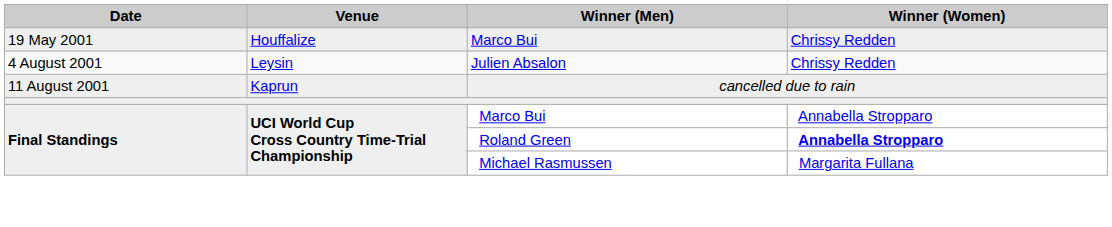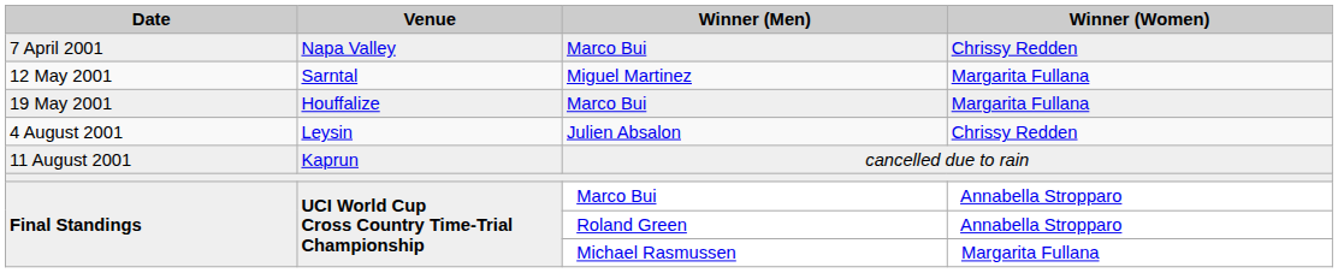 <table class="wikitable" width=90% bgcolor="#f7f8ff" cellpadding="3" cellspacing="0" border="1" style="font-size: 95%; border: gray solid 1px; border-collapse: collapse;">
 <tr bgcolor="#CCCCCC">
 <td align="center"><strong>Date</strong></td>
 <td width=20% align="center"><strong>Venue</strong></td>
 <td width=29% align="center"><strong>Winner (Men)</strong></td>
 <td width=29% align="center"><strong>Winner (Women)</strong></td>
 </tr>
 <tr bgcolor="#EFEFEF">
+<td>7 April 2001</td>
+<td> <a href='#'>Napa Valley</a></td>
+<td> <a href='#'>Marco Bui</a></td>
+<td> <a href='#'>Chrissy Redden</a></td>
+</tr>
+<tr>
+<td>12 May 2001</td>
+<td> <a href='#'>Sarntal</a></td>
+<td> <a href='#'>Miguel Martinez</a></td>
+<td> <a href='#'>Margarita Fullana</a></td>
+</tr>
+<tr bgcolor="#EFEFEF">
 <td>19 May 2001</td>
 <td> <a href='#'>Houffalize</a></td>
 <td> <a href='#'>Marco Bui</a></td>
-<td> <a href='#'>Chrissy Redden</a></td>
+<td> <a href='#'>Margarita Fullana</a></td>
 </tr>
 <tr>
 <td>4 August 2001</td>
 <td> <a href='#'>Leysin</a></td>
 <td> <a href='#'>Julien Absalon</a></td>
 <td> <a href='#'>Chrissy Redden</a></td>
 </tr>
 <tr bgcolor="#EFEFEF">
 <td>11 August 2001</td>
 <td> <a href='#'>Kaprun</a></td>
 <td colspan="2" align=center><em>cancelled due to rain</em></td>
 </tr>
 <tr bgcolor="#EFEFEF">
 <td colspan=4></td>
 </tr>
 <tr bgcolor="#EFEFEF">
 <td rowspan=3><strong>Final Standings</strong></td>
 <td rowspan=3><strong>UCI World Cup<br> Cross Country Time-Trial Championship</strong></td>
 <td bgcolor="#ffffff">    <a href='#'>Marco Bui</a></td>
 <td bgcolor="#ffffff">    <a href='#'>Annabella Stropparo</a></td>
 </tr>
 <tr>
 <td bgcolor="#ffffff">    <a href='#'>Roland Green</a></td>
-<td bgcolor="#ffffff"><strong>    <a href='#'>Annabella Stropparo</a></strong></td>
+<td bgcolor="#ffffff">    <a href='#'>Annabella Stropparo</a></td>
 </tr>
 <tr>
 <td bgcolor="#ffffff">    <a href='#'>Michael Rasmussen</a></td>
 <td bgcolor="#ffffff">    <a href='#'>Margarita Fullana</a></td>
 </tr>
 </table>
